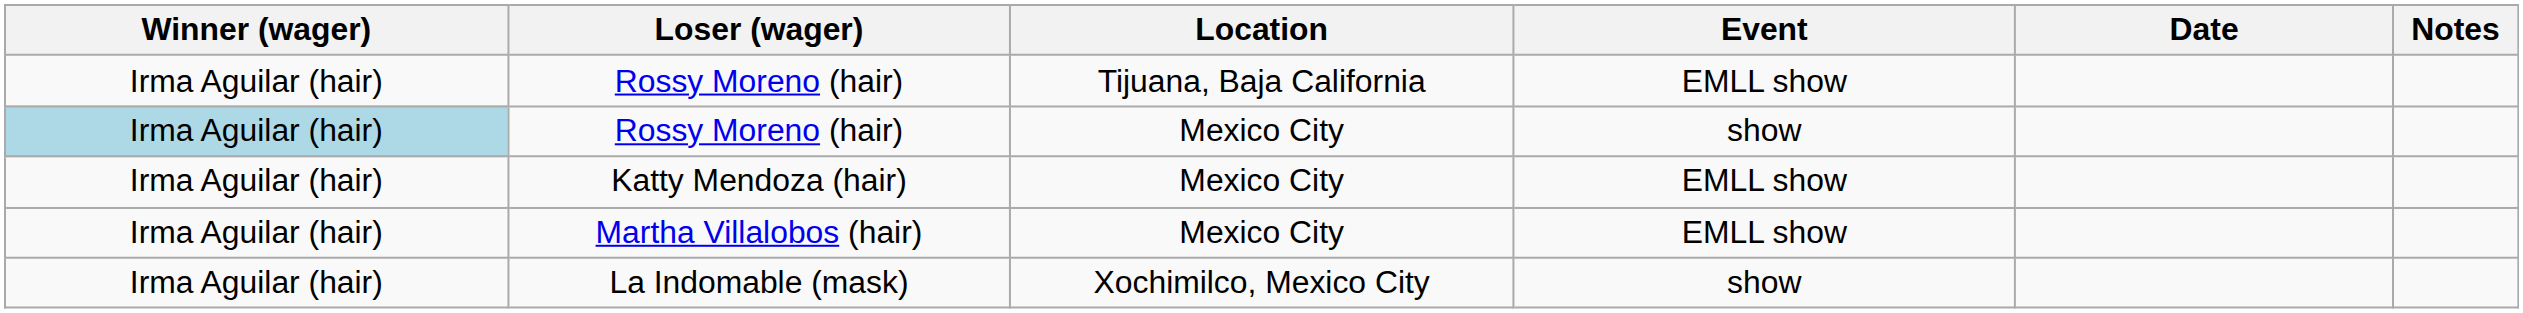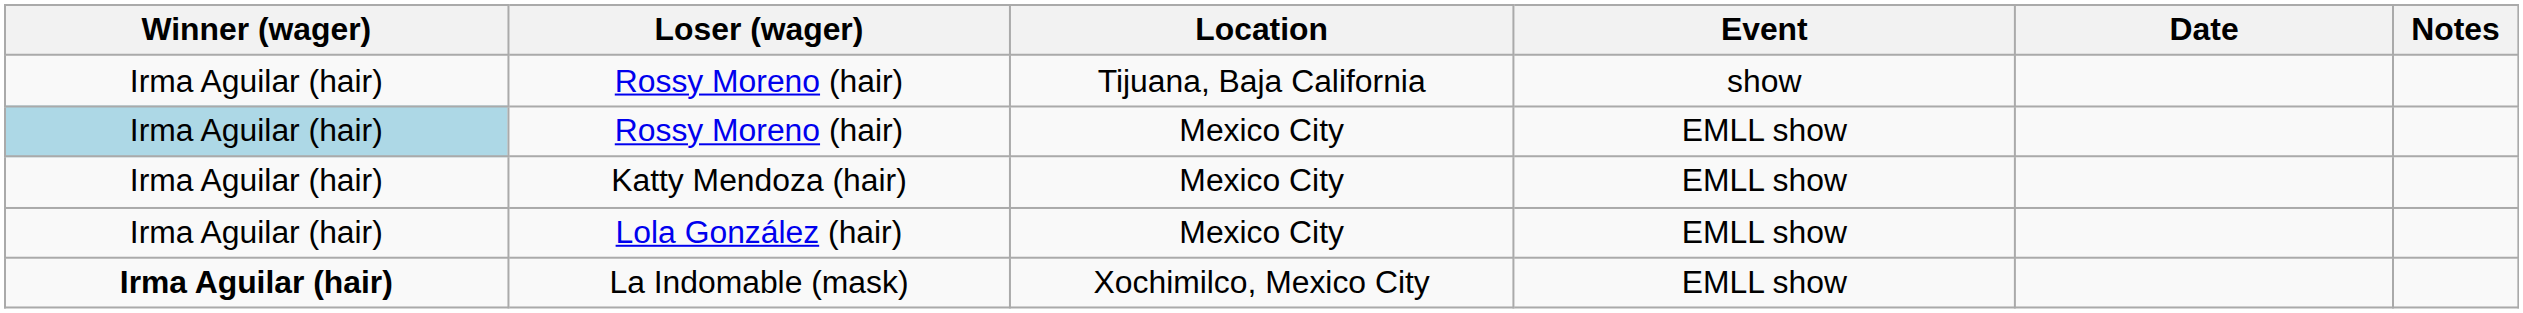 <table class="wikitable sortable" width=100%  style="text-align: center">
 <tr>
 <th width=20% scope="col">Winner (wager)</th>
 <th width=20% scope="col">Loser (wager)</th>
 <th width=20% scope="col">Location</th>
 <th width=20% scope="col">Event</th>
 <th width=15% scope="col">Date</th>
 <th class="unsortable" width=5% scope="col">Notes</th>
 </tr>
 <tr>
 <td>Irma Aguilar (hair)</td>
 <td><a href='#'>Rossy Moreno</a> (hair)</td>
 <td>Tijuana, Baja California</td>
-<td>EMLL show</td>
+<td>show</td>
 <td></td>
 <td></td>
 </tr>
 <tr>
 <td style="background: lightblue;">Irma Aguilar (hair)</td>
 <td><a href='#'>Rossy Moreno</a> (hair)</td>
 <td>Mexico City</td>
-<td>show</td>
+<td>EMLL show</td>
 <td></td>
 <td></td>
 </tr>
 <tr>
 <td>Irma Aguilar (hair)</td>
 <td>Katty Mendoza (hair)</td>
 <td>Mexico City</td>
 <td>EMLL show</td>
 <td></td>
 <td></td>
 </tr>
 <tr>
 <td>Irma Aguilar (hair)</td>
-<td><a href='#'>Martha Villalobos</a> (hair)</td>
+<td><a href='#'>Lola González</a> (hair)</td>
 <td>Mexico City</td>
 <td>EMLL show</td>
 <td></td>
 <td></td>
 </tr>
 <tr>
-<td>Irma Aguilar (hair)</td>
+<td><strong>Irma Aguilar (hair)</strong></td>
 <td>La Indomable (mask)</td>
 <td>Xochimilco, Mexico City</td>
-<td>show</td>
+<td>EMLL show</td>
 <td></td>
 <td></td>
 </tr>
 </table>
